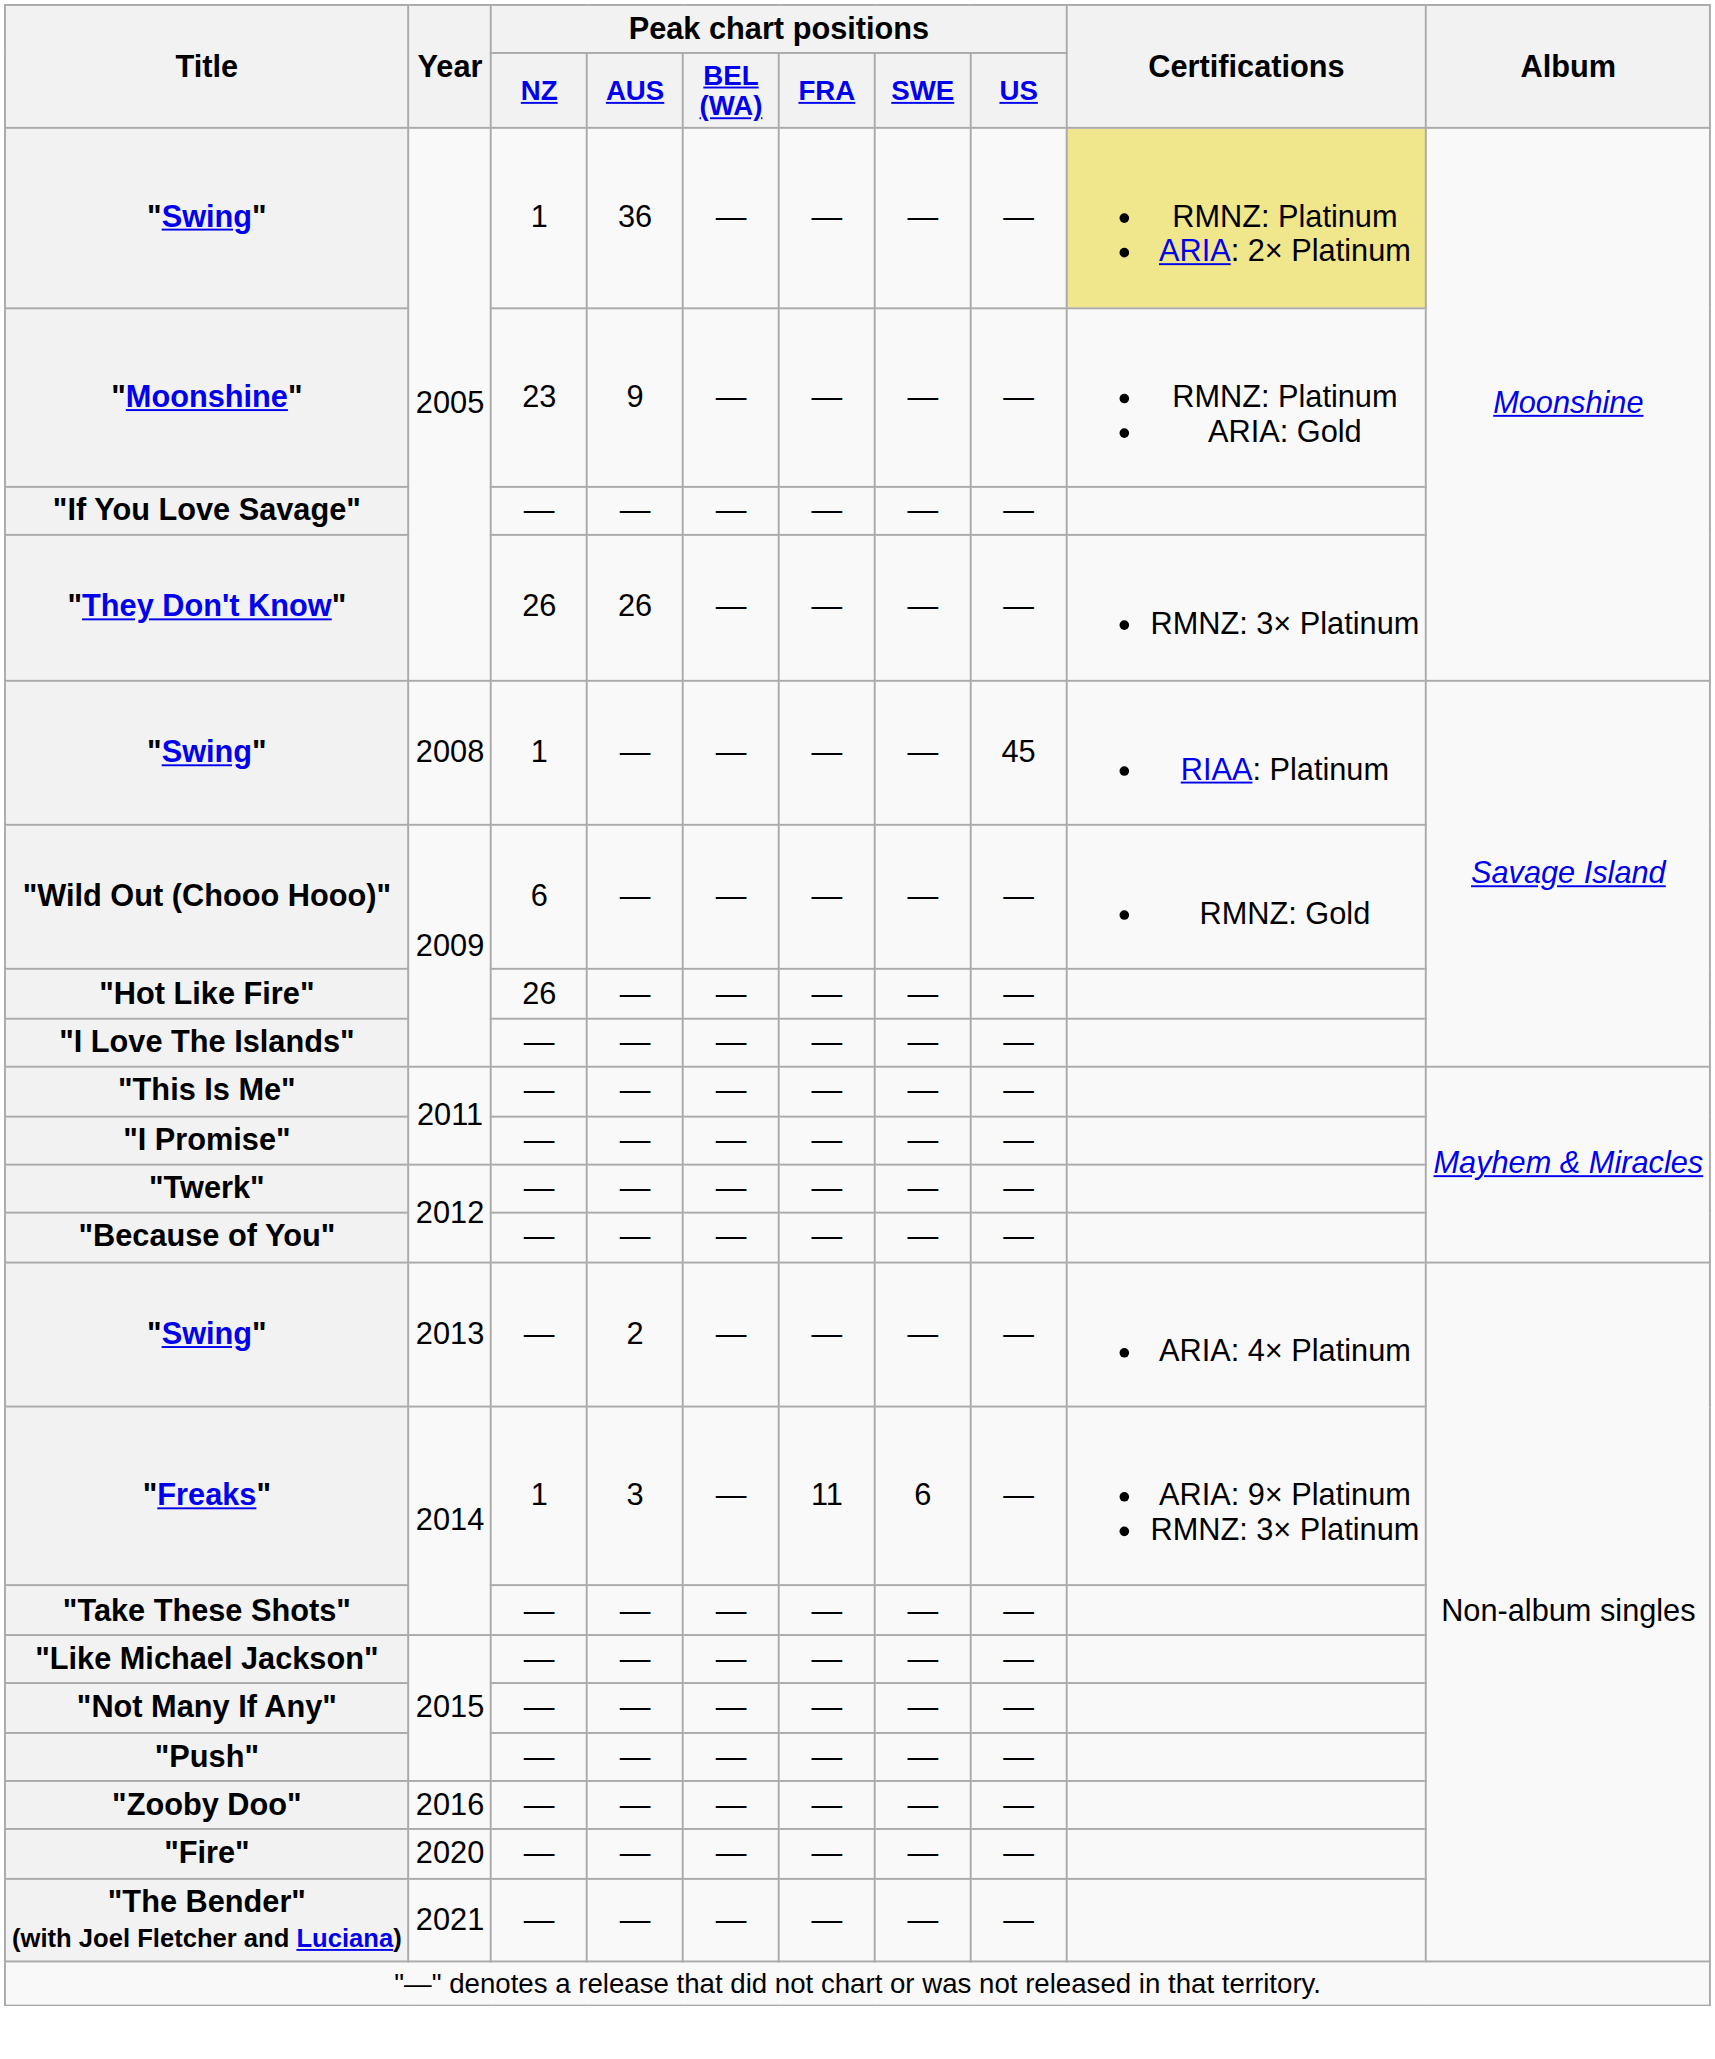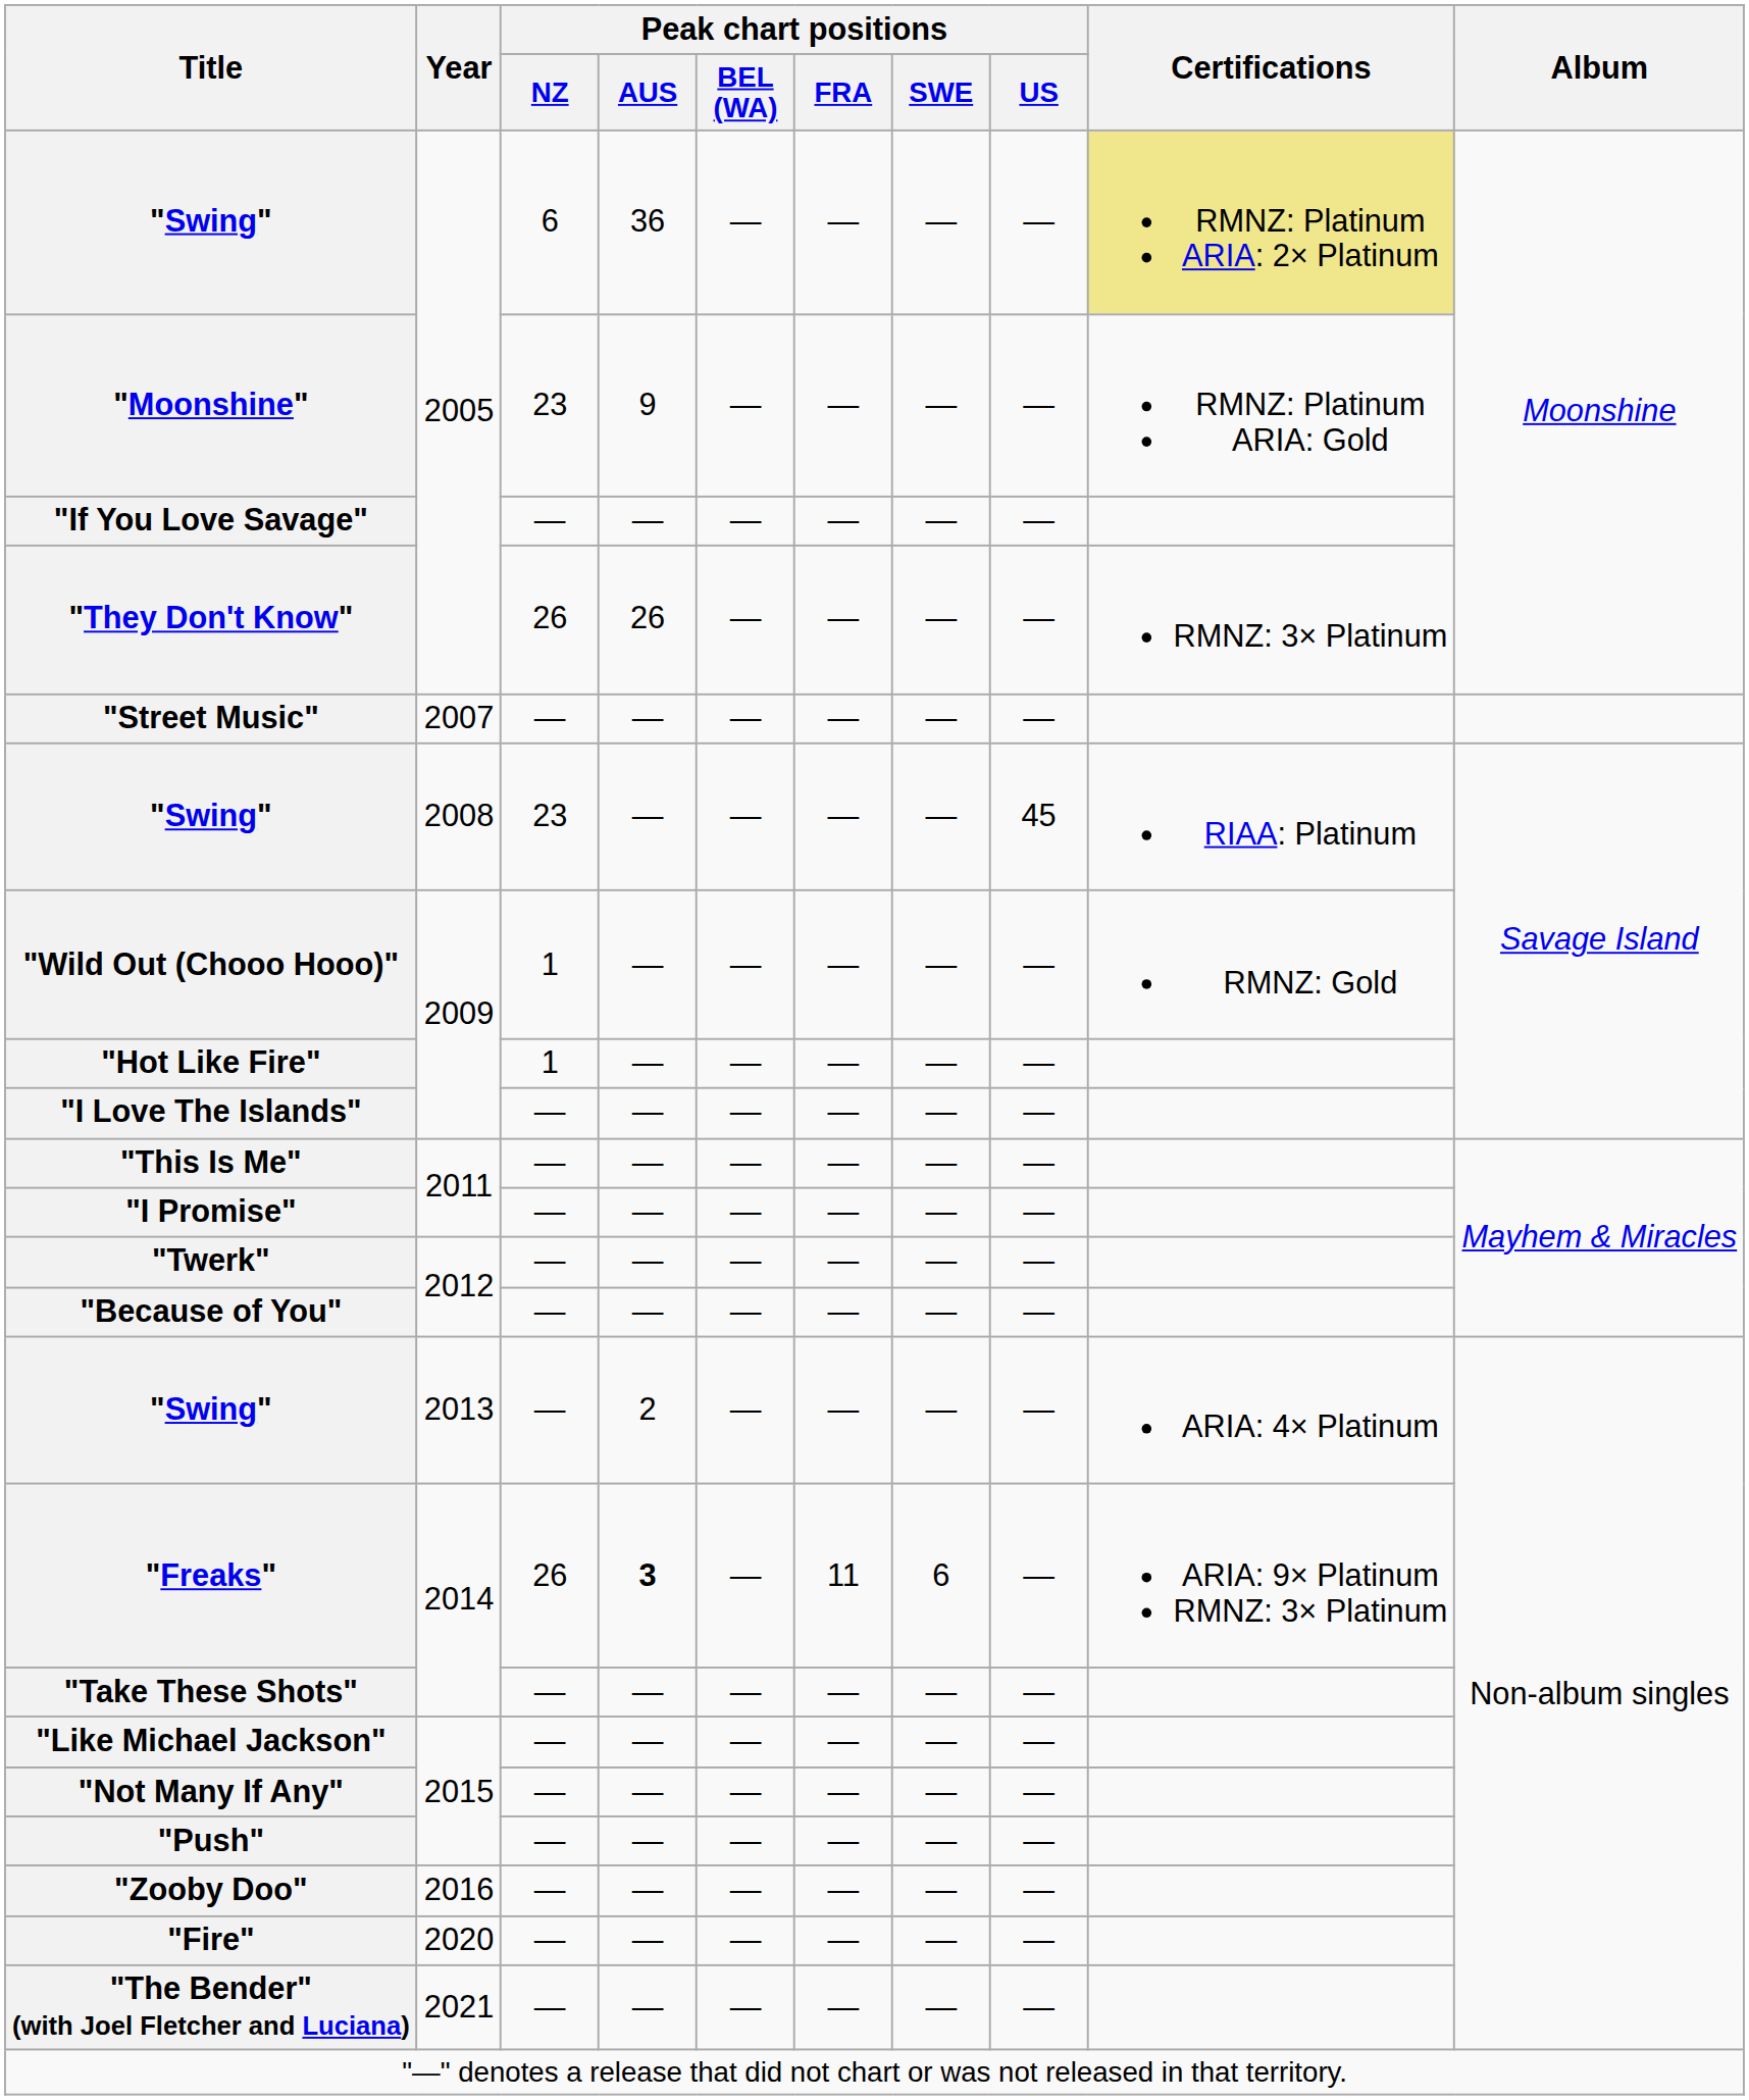 <table class="wikitable plainrowheaders" style="text-align:center;">
 <tr>
 <th scope="col" rowspan="2">Title</th>
 <th scope="col" rowspan="2">Year</th>
 <th scope="col" colspan="6">Peak chart positions</th>
 <th scope="col" rowspan="2">Certifications</th>
 <th scope="col" rowspan="2">Album</th>
 </tr>
 <tr>
 <th scope="col" style="width:3em;font-size:90%;"><a href='#'>NZ</a><br></th>
 <th scope="col" style="width:3em;font-size:90%;"><a href='#'>AUS</a><br></th>
 <th scope="col" style="width:3em;font-size:90%;"><a href='#'>BEL<br>(WA)</a><br></th>
 <th scope="col" style="width:3em;font-size:90%;"><a href='#'>FRA</a><br></th>
 <th scope="col" style="width:3em;font-size:90%;"><a href='#'>SWE</a><br></th>
 <th scope="col" style="width:3em;font-size:90%;"><a href='#'>US</a><br></th>
 </tr>
 <tr>
 <th scope="row">"<a href='#'>Swing</a>"</th>
 <td rowspan="4">2005</td>
-<td>1</td>
+<td>6</td>
 <td>36</td>
 <td>—</td>
 <td>—</td>
 <td>—</td>
 <td>—</td>
 <td style="background: khaki;"><br><ul><li>RMNZ: Platinum</li><li><a href='#'>ARIA</a>: 2× Platinum</li></ul></td>
 <td rowspan="4"><em><a href='#'>Moonshine</a></em></td>
 </tr>
 <tr>
 <th scope="row">"<a href='#'>Moonshine</a>"<br></th>
 <td>23</td>
 <td>9</td>
 <td>—</td>
 <td>—</td>
 <td>—</td>
 <td>—</td>
 <td><br><ul><li>RMNZ: Platinum</li><li>ARIA: Gold</li></ul></td>
 </tr>
 <tr>
 <th scope="row">"If You Love Savage"</th>
 <td>—</td>
 <td>—</td>
 <td>—</td>
 <td>—</td>
 <td>—</td>
 <td>—</td>
 <td></td>
 </tr>
 <tr>
 <th scope="row">"<a href='#'>They Don't Know</a>"<br></th>
 <td>26</td>
 <td>26</td>
 <td>—</td>
 <td>—</td>
 <td>—</td>
 <td>—</td>
 <td><br><ul><li>RMNZ: 3× Platinum</li></ul></td>
 </tr>
 <tr>
+<th scope="row">"Street Music"<br></th>
+<td>2007</td>
+<td>—</td>
+<td>—</td>
+<td>—</td>
+<td>—</td>
+<td>—</td>
+<td>—</td>
+<td></td>
+<td></td>
+</tr>
+<tr>
 <th scope="row">"<a href='#'>Swing</a>"<br></th>
 <td>2008</td>
-<td>1</td>
+<td>23</td>
 <td>—</td>
 <td>—</td>
 <td>—</td>
 <td>—</td>
 <td>45</td>
 <td><br><ul><li><a href='#'>RIAA</a>: Platinum</li></ul></td>
 <td rowspan="4"><em><a href='#'>Savage Island</a></em></td>
 </tr>
 <tr>
 <th scope="row">"Wild Out (Chooo Hooo)"<br></th>
 <td rowspan="3">2009</td>
-<td>6</td>
+<td>1</td>
 <td>—</td>
 <td>—</td>
 <td>—</td>
 <td>—</td>
 <td>—</td>
 <td><br><ul><li>RMNZ: Gold</li></ul></td>
 </tr>
 <tr>
 <th scope="row">"Hot Like Fire"<br></th>
-<td>26</td>
+<td>1</td>
 <td>—</td>
 <td>—</td>
 <td>—</td>
 <td>—</td>
 <td>—</td>
 <td></td>
 </tr>
 <tr>
 <th scope="row">"I Love The Islands"<br></th>
 <td>—</td>
 <td>—</td>
 <td>—</td>
 <td>—</td>
 <td>—</td>
 <td>—</td>
 <td></td>
 </tr>
 <tr>
 <th scope="row">"This Is Me"</th>
 <td rowspan="2">2011</td>
 <td>—</td>
 <td>—</td>
 <td>—</td>
 <td>—</td>
 <td>—</td>
 <td>—</td>
 <td></td>
 <td rowspan="4"><em><a href='#'>Mayhem & Miracles</a></em></td>
 </tr>
 <tr>
 <th scope="row">"I Promise"</th>
 <td>—</td>
 <td>—</td>
 <td>—</td>
 <td>—</td>
 <td>—</td>
 <td>—</td>
 <td></td>
 </tr>
 <tr>
 <th scope="row">"Twerk"</th>
 <td rowspan="2">2012</td>
 <td>—</td>
 <td>—</td>
 <td>—</td>
 <td>—</td>
 <td>—</td>
 <td>—</td>
 <td></td>
 </tr>
 <tr>
 <th scope="row">"Because of You"<br></th>
 <td>—</td>
 <td>—</td>
 <td>—</td>
 <td>—</td>
 <td>—</td>
 <td>—</td>
 <td></td>
 </tr>
 <tr>
 <th scope="row">"<a href='#'>Swing</a>"<br></th>
 <td>2013</td>
 <td>—</td>
 <td>2</td>
 <td>—</td>
 <td>—</td>
 <td>—</td>
 <td>—</td>
 <td><br><ul><li>ARIA: 4× Platinum</li></ul></td>
 <td rowspan="9">Non-album singles</td>
 </tr>
 <tr>
 <th scope="row">"<a href='#'>Freaks</a>"<br></th>
 <td rowspan="2">2014</td>
-<td>1</td>
-<td>3</td>
+<td>26</td>
+<td><strong>3</strong></td>
 <td>—</td>
 <td>11</td>
 <td>6</td>
 <td>—</td>
 <td><br><ul><li>ARIA: 9× Platinum</li><li>RMNZ: 3× Platinum</li></ul></td>
 </tr>
 <tr>
 <th scope="row">"Take These Shots"<br></th>
 <td>—</td>
 <td>—</td>
 <td>—</td>
 <td>—</td>
 <td>—</td>
 <td>—</td>
 <td></td>
 </tr>
 <tr>
 <th scope="row">"Like Michael Jackson"</th>
 <td rowspan="3">2015</td>
 <td>—</td>
 <td>—</td>
 <td>—</td>
 <td>—</td>
 <td>—</td>
 <td>—</td>
 <td></td>
 </tr>
 <tr>
 <th scope="row">"Not Many If Any"<br></th>
 <td>—</td>
 <td>—</td>
 <td>—</td>
 <td>—</td>
 <td>—</td>
 <td>—</td>
 <td></td>
 </tr>
 <tr>
 <th scope="row">"Push" <br></th>
 <td>—</td>
 <td>—</td>
 <td>—</td>
 <td>—</td>
 <td>—</td>
 <td>—</td>
 <td></td>
 </tr>
 <tr>
 <th scope="row">"Zooby Doo" <br></th>
 <td>2016</td>
 <td>—</td>
 <td>—</td>
 <td>—</td>
 <td>—</td>
 <td>—</td>
 <td>—</td>
 <td></td>
 </tr>
 <tr>
 <th scope="row">"Fire" <br></th>
 <td>2020</td>
 <td>—</td>
 <td>—</td>
 <td>—</td>
 <td>—</td>
 <td>—</td>
 <td>—</td>
 <td></td>
 </tr>
 <tr>
 <th scope="row">"The Bender"<br><small>(with Joel Fletcher and <a href='#'>Luciana</a>)</small></th>
 <td>2021</td>
 <td>—</td>
 <td>—</td>
 <td>—</td>
 <td>—</td>
 <td>—</td>
 <td>—</td>
 <td></td>
 </tr>
 <tr>
 <td align="center" colspan="10" style="font-size:90%">"—" denotes a release that did not chart or was not released in that territory.</td>
 </tr>
 </table>
